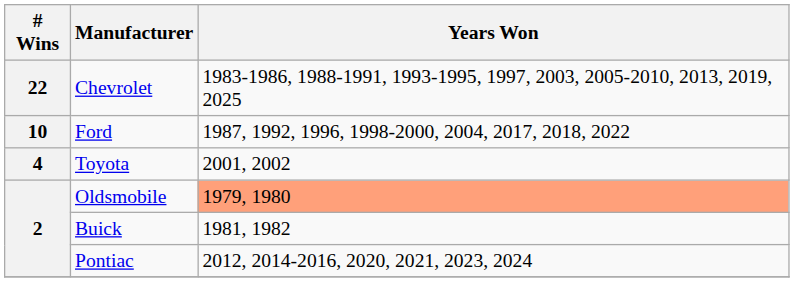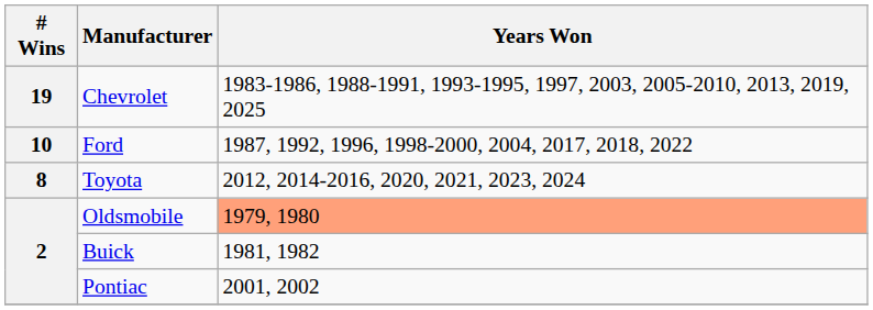 <table class="wikitable" style="font-size: 95%;">
 <tr>
 <th># Wins</th>
 <th>Manufacturer</th>
 <th>Years Won</th>
 </tr>
 <tr>
-<th>22</th>
+<th>19</th>
 <td><a href='#'>Chevrolet</a></td>
 <td>1983-1986, 1988-1991, 1993-1995, 1997, 2003, 2005-2010, 2013, 2019, 2025</td>
 </tr>
 <tr>
 <th>10</th>
 <td><a href='#'>Ford</a></td>
 <td>1987, 1992, 1996, 1998-2000, 2004, 2017, 2018, 2022</td>
 </tr>
 <tr>
-<th>4</th>
+<th>8</th>
 <td><a href='#'>Toyota</a></td>
-<td>2001, 2002</td>
+<td>2012, 2014-2016, 2020, 2021, 2023, 2024</td>
 </tr>
 <tr>
 <th rowspan="3">2</th>
 <td><a href='#'>Oldsmobile</a></td>
 <td style="background: lightsalmon;">1979, 1980</td>
 </tr>
 <tr>
 <td><a href='#'>Buick</a></td>
 <td>1981, 1982</td>
 </tr>
 <tr>
 <td><a href='#'>Pontiac</a></td>
-<td>2012, 2014-2016, 2020, 2021, 2023, 2024</td>
+<td>2001, 2002</td>
 </tr>
 <tr>
 </tr>
 </table>
